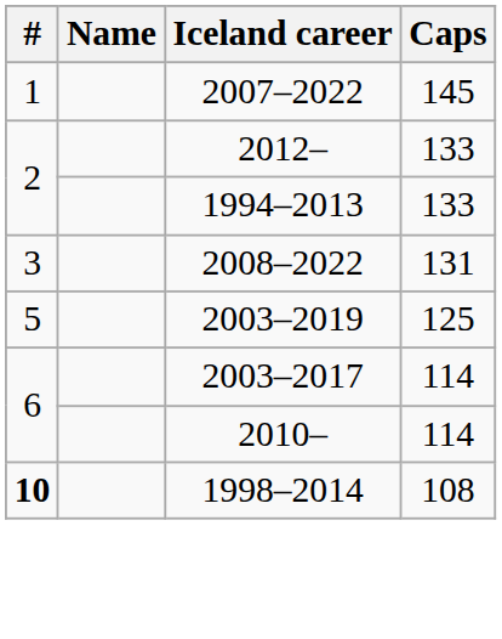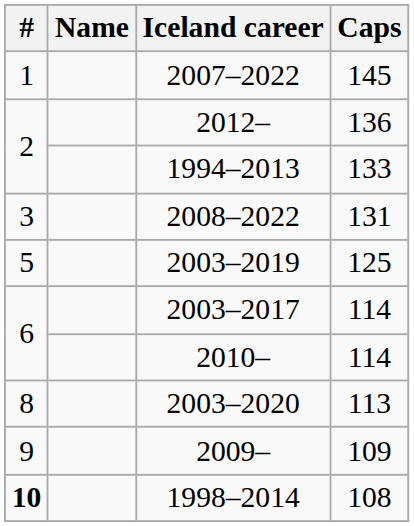 <table class="wikitable sortable" style="text-align:center;">
 <tr>
 <th>#</th>
 <th>Name</th>
 <th>Iceland career</th>
 <th>Caps</th>
 </tr>
 <tr>
 <td>1</td>
 <td align="left"></td>
 <td>2007–2022</td>
 <td>145</td>
 </tr>
 <tr>
 <td rowspan=2>2</td>
 <td align="left"><strong></strong></td>
 <td>2012–</td>
-<td>133</td>
+<td>136</td>
 </tr>
 <tr>
 <td align="left"></td>
 <td>1994–2013</td>
 <td>133</td>
 </tr>
 <tr>
 <td>3</td>
 <td align="left"></td>
 <td>2008–2022</td>
 <td>131</td>
 </tr>
 <tr>
 <td>5</td>
 <td align="left"></td>
 <td>2003–2019</td>
 <td>125</td>
 </tr>
 <tr>
 <td rowspan=2>6</td>
 <td align="left"></td>
 <td>2003–2017</td>
 <td>114</td>
 </tr>
 <tr>
 <td align="left"><strong></strong></td>
 <td>2010–</td>
 <td>114</td>
 </tr>
 <tr>
+<td>8</td>
+<td align="left"></td>
+<td>2003–2020</td>
+<td>113</td>
+</tr>
+<tr>
+<td>9</td>
+<td align="left"><strong></strong></td>
+<td>2009–</td>
+<td>109</td>
+</tr>
+<tr>
 <td><strong>10</strong></td>
 <td align="left"></td>
 <td>1998–2014</td>
 <td>108</td>
 </tr>
 </table>
